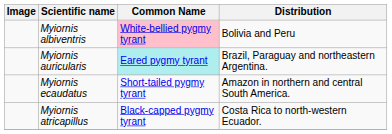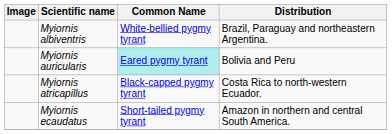 <table class="wikitable">
 <tr>
 <th>Image</th>
 <th>Scientific name</th>
 <th>Common Name</th>
 <th>Distribution</th>
 </tr>
 <tr>
 <td></td>
 <td><em>Myiornis albiventris</em></td>
-<td style="background: pink;"><a href='#'>White-bellied pygmy tyrant</a></td>
-<td>Bolivia and Peru</td>
+<td><a href='#'>White-bellied pygmy tyrant</a></td>
+<td>Brazil, Paraguay and northeastern Argentina.</td>
 </tr>
 <tr>
 <td></td>
 <td><em>Myiornis auricularis</em></td>
 <td style="background: paleturquoise;"><a href='#'>Eared pygmy tyrant</a></td>
-<td>Brazil, Paraguay and northeastern Argentina.</td>
+<td>Bolivia and Peru</td>
+</tr>
+<tr>
+<td></td>
+<td><em>Myiornis atricapillus</em></td>
+<td><a href='#'>Black-capped pygmy tyrant</a></td>
+<td>Costa Rica to north-western Ecuador.</td>
 </tr>
 <tr>
 <td></td>
 <td><em>Myiornis ecaudatus</em></td>
 <td><a href='#'>Short-tailed pygmy tyrant</a></td>
 <td>Amazon in northern and central South America.</td>
 </tr>
 <tr>
-<td></td>
-<td><em>Myiornis atricapillus</em></td>
-<td><a href='#'>Black-capped pygmy tyrant</a></td>
-<td>Costa Rica to north-western Ecuador.</td>
-</tr>
-<tr>
 </tr>
 </table>
